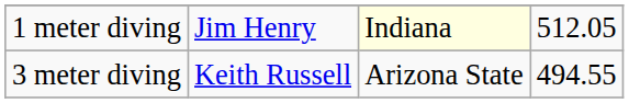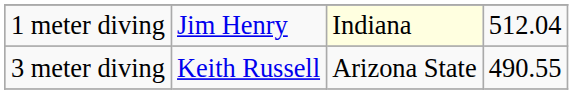 <table class="wikitable sortable" style="text-align:left">
 <tr>
 </tr>
 <tr>
 <td>1 meter diving</td>
 <td><a href='#'>Jim Henry</a></td>
 <td style="background: lightyellow;">Indiana</td>
-<td>512.05</td>
+<td>512.04</td>
 </tr>
 <tr>
 <td>3 meter diving</td>
 <td><a href='#'>Keith Russell</a></td>
 <td>Arizona State</td>
-<td>494.55</td>
+<td>490.55</td>
 </tr>
 </table>
